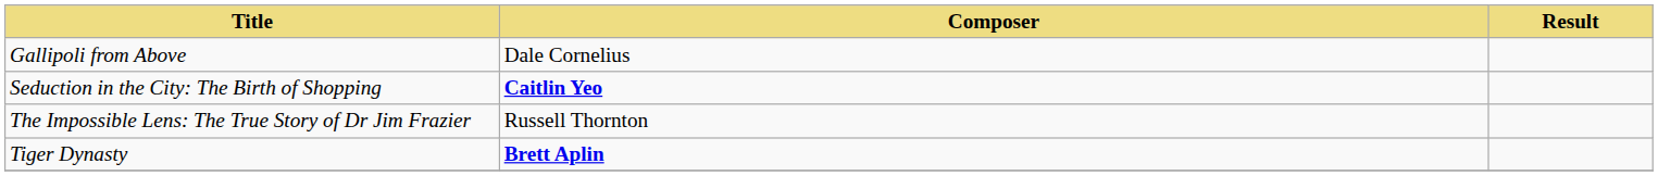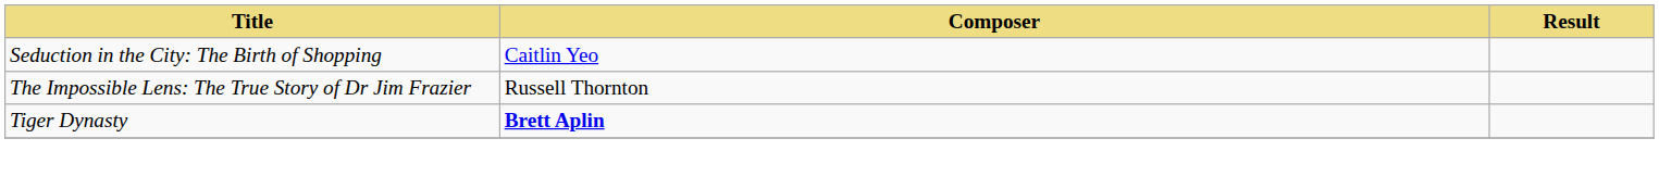 <table class="wikitable" width=100%>
 <tr>
 <th style="width:30%;background:#EEDD82;">Title</th>
 <th style="width:60%;background:#EEDD82;">Composer</th>
 <th style="width:10%;background:#EEDD82;">Result<br></th>
 </tr>
 <tr>
-<td><em>Gallipoli from Above</em></td>
-<td>Dale Cornelius</td>
-<td></td>
-</tr>
-<tr>
 <td><em>Seduction in the City: The Birth of Shopping</em></td>
-<td><strong><a href='#'>Caitlin Yeo</a></strong></td>
+<td><a href='#'>Caitlin Yeo</a></td>
 <td></td>
 </tr>
 <tr>
 <td><em>The Impossible Lens: The True Story of Dr Jim Frazier</em></td>
 <td>Russell Thornton</td>
 <td></td>
 </tr>
 <tr>
 <td><em>Tiger Dynasty</em></td>
 <td><strong><a href='#'>Brett Aplin</a></strong></td>
 <td></td>
 </tr>
 <tr>
 </tr>
 </table>
